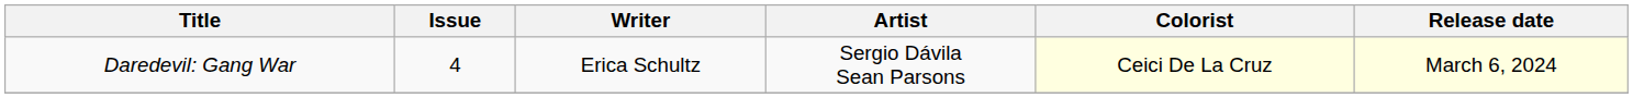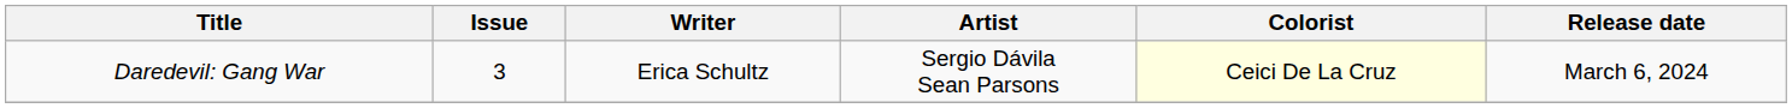 <table class="wikitable" style="text-align:center; width:100%">
 <tr>
 <th scope="col">Title</th>
 <th>Issue</th>
 <th>Writer</th>
 <th>Artist</th>
 <th>Colorist</th>
 <th>Release date</th>
 </tr>
 <tr>
 <td><em>Daredevil: Gang War</em></td>
-<td>4</td>
+<td>3</td>
 <td>Erica Schultz</td>
 <td>Sergio Dávila<br>Sean Parsons</td>
 <td style="background: lightyellow;">Ceici De La Cruz</td>
-<td style="background: lightyellow;">March 6, 2024</td>
+<td>March 6, 2024</td>
 </tr>
 <tr>
 </tr>
 </table>
